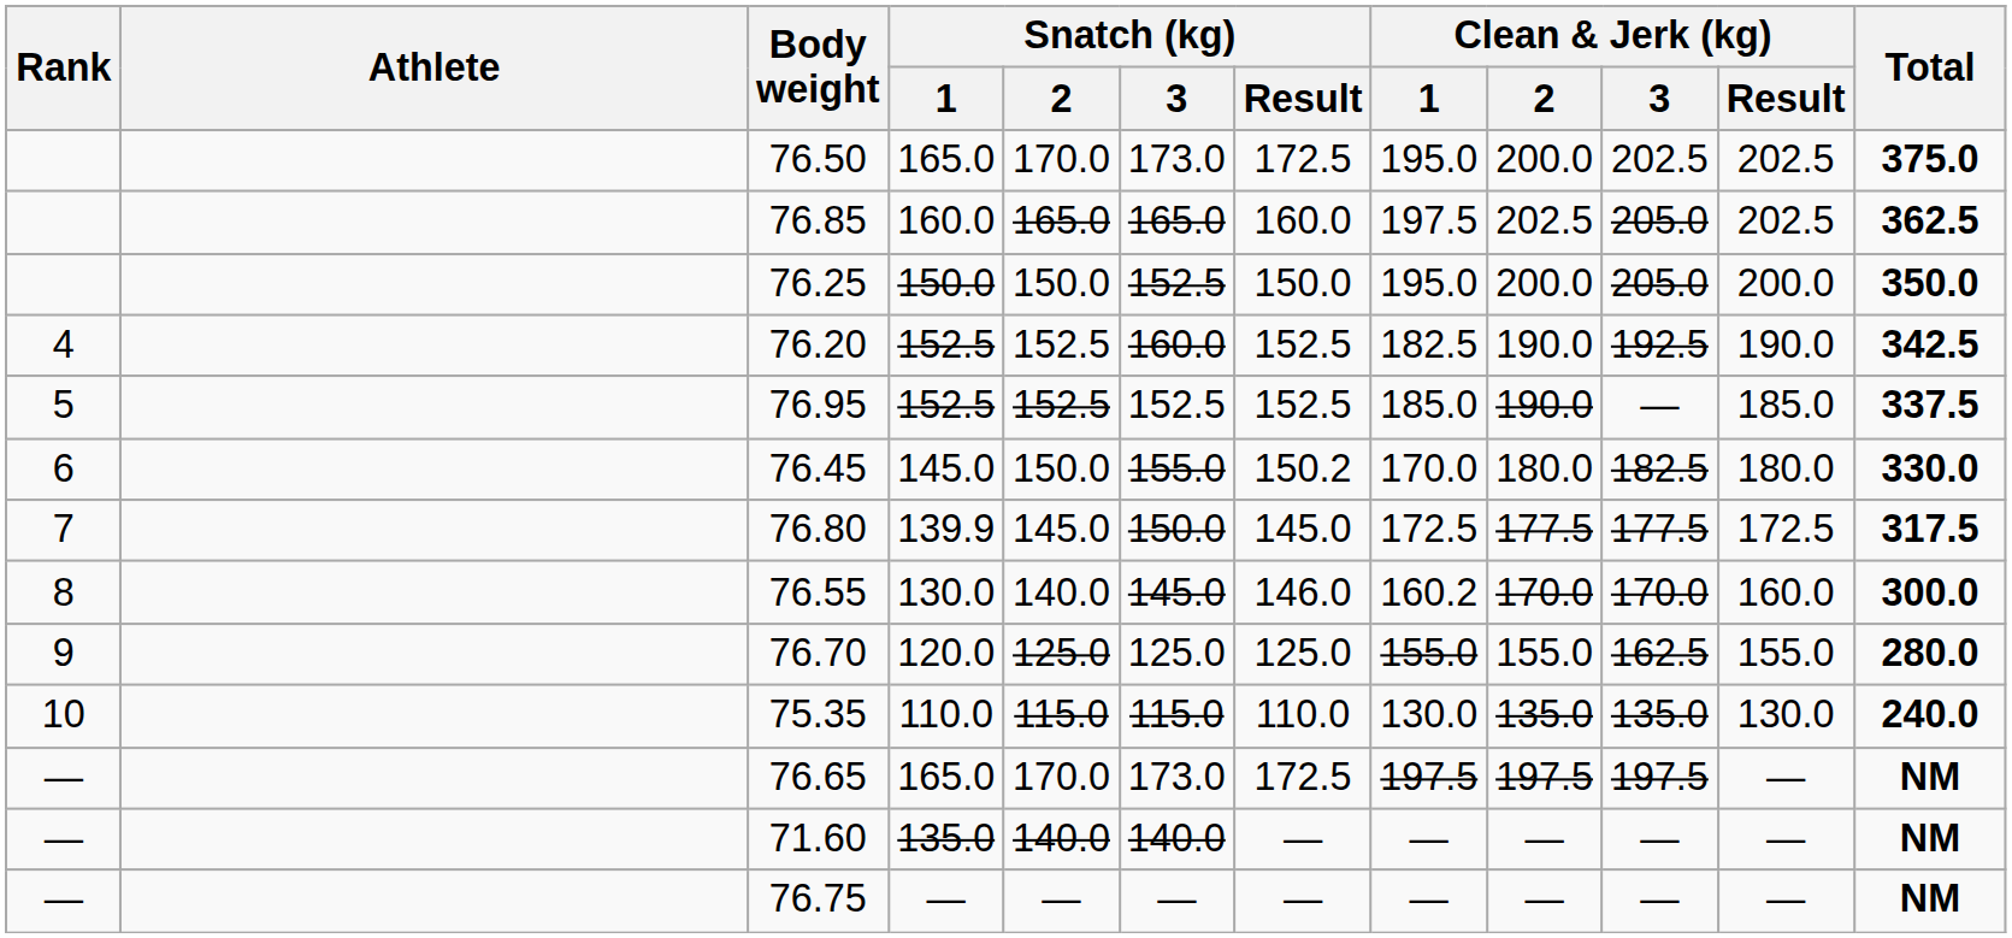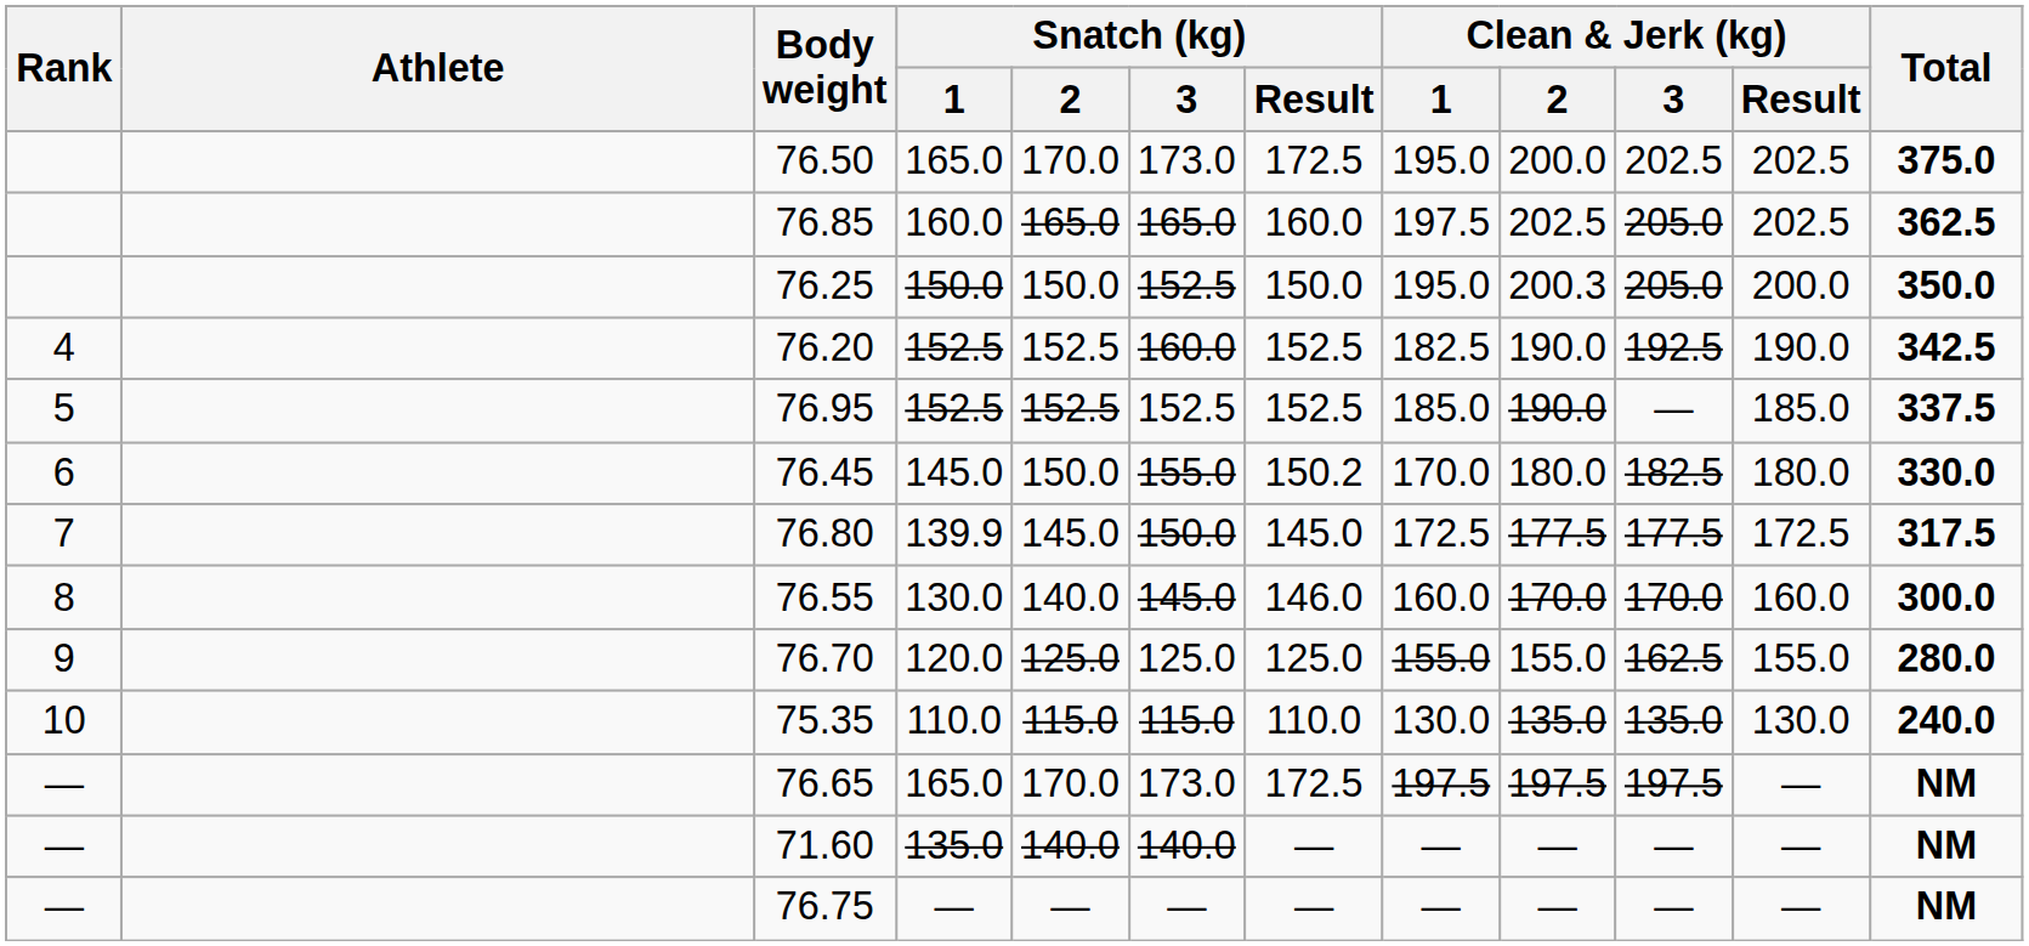 <table class = "wikitable" style="text-align:center;">
 <tr>
 <th rowspan=2 width=40>Rank</th>
 <th rowspan=2 width=250>Athlete</th>
 <th rowspan=2 width=50>Body weight</th>
 <th colspan=4>Snatch (kg)</th>
 <th colspan=4>Clean & Jerk (kg)</th>
 <th rowspan=2 width=55>Total</th>
 </tr>
 <tr>
 <th width=35>1</th>
 <th width=35>2</th>
 <th width=35>3</th>
 <th width=45>Result</th>
 <th width=35>1</th>
 <th width=35>2</th>
 <th width=35>3</th>
 <th width=45>Result</th>
 </tr>
 <tr>
 <td></td>
 <td align=left></td>
 <td>76.50</td>
 <td>165.0</td>
 <td>170.0</td>
 <td>173.0</td>
 <td>172.5</td>
 <td>195.0</td>
 <td>200.0</td>
 <td>202.5</td>
 <td>202.5</td>
 <td><strong>375.0</strong></td>
 </tr>
 <tr>
 <td></td>
 <td align=left></td>
 <td>76.85</td>
 <td>160.0</td>
 <td><s>165.0</s></td>
 <td><s>165.0</s></td>
 <td>160.0</td>
 <td>197.5</td>
 <td>202.5</td>
 <td><s>205.0</s></td>
 <td>202.5</td>
 <td><strong>362.5</strong></td>
 </tr>
 <tr>
 <td></td>
 <td align=left></td>
 <td>76.25</td>
 <td><s>150.0</s></td>
 <td>150.0</td>
 <td><s>152.5</s></td>
 <td>150.0</td>
 <td>195.0</td>
-<td>200.0</td>
+<td>200.3</td>
 <td><s>205.0</s></td>
 <td>200.0</td>
 <td><strong>350.0</strong></td>
 </tr>
 <tr>
 <td>4</td>
 <td align=left></td>
 <td>76.20</td>
 <td><s>152.5</s></td>
 <td>152.5</td>
 <td><s>160.0</s></td>
 <td>152.5</td>
 <td>182.5</td>
 <td>190.0</td>
 <td><s>192.5</s></td>
 <td>190.0</td>
 <td><strong>342.5</strong></td>
 </tr>
 <tr>
 <td>5</td>
 <td align=left></td>
 <td>76.95</td>
 <td><s>152.5</s></td>
 <td><s>152.5</s></td>
 <td>152.5</td>
 <td>152.5</td>
 <td>185.0</td>
 <td><s>190.0</s></td>
 <td>—</td>
 <td>185.0</td>
 <td><strong>337.5</strong></td>
 </tr>
 <tr>
 <td>6</td>
 <td align=left></td>
 <td>76.45</td>
 <td>145.0</td>
 <td>150.0</td>
 <td><s>155.0</s></td>
 <td>150.2</td>
 <td>170.0</td>
 <td>180.0</td>
 <td><s>182.5</s></td>
 <td>180.0</td>
 <td><strong>330.0</strong></td>
 </tr>
 <tr>
 <td>7</td>
 <td align=left></td>
 <td>76.80</td>
 <td>139.9</td>
 <td>145.0</td>
 <td><s>150.0</s></td>
 <td>145.0</td>
 <td>172.5</td>
 <td><s>177.5</s></td>
 <td><s>177.5</s></td>
 <td>172.5</td>
 <td><strong>317.5</strong></td>
 </tr>
 <tr>
 <td>8</td>
 <td align=left></td>
 <td>76.55</td>
 <td>130.0</td>
 <td>140.0</td>
 <td><s>145.0</s></td>
 <td>146.0</td>
-<td>160.2</td>
+<td>160.0</td>
 <td><s>170.0</s></td>
 <td><s>170.0</s></td>
 <td>160.0</td>
 <td><strong>300.0</strong></td>
 </tr>
 <tr>
 <td>9</td>
 <td align=left></td>
 <td>76.70</td>
 <td>120.0</td>
 <td><s>125.0</s></td>
 <td>125.0</td>
 <td>125.0</td>
 <td><s>155.0</s></td>
 <td>155.0</td>
 <td><s>162.5</s></td>
 <td>155.0</td>
 <td><strong>280.0</strong></td>
 </tr>
 <tr>
 <td>10</td>
 <td align=left></td>
 <td>75.35</td>
 <td>110.0</td>
 <td><s>115.0</s></td>
 <td><s>115.0</s></td>
 <td>110.0</td>
 <td>130.0</td>
 <td><s>135.0</s></td>
 <td><s>135.0</s></td>
 <td>130.0</td>
 <td><strong>240.0</strong></td>
 </tr>
 <tr>
 <td>—</td>
 <td align=left></td>
 <td>76.65</td>
 <td>165.0</td>
 <td>170.0</td>
 <td>173.0</td>
 <td>172.5</td>
 <td><s>197.5</s></td>
 <td><s>197.5</s></td>
 <td><s>197.5</s></td>
 <td>—</td>
 <td><strong>NM</strong></td>
 </tr>
 <tr>
 <td>—</td>
 <td align=left></td>
 <td>71.60</td>
 <td><s>135.0</s></td>
 <td><s>140.0</s></td>
 <td><s>140.0</s></td>
 <td>—</td>
 <td>—</td>
 <td>—</td>
 <td>—</td>
 <td>—</td>
 <td><strong>NM</strong></td>
 </tr>
 <tr>
 <td>—</td>
 <td align=left></td>
 <td>76.75</td>
 <td>—</td>
 <td>—</td>
 <td>—</td>
 <td>—</td>
 <td>—</td>
 <td>—</td>
 <td>—</td>
 <td>—</td>
 <td><strong>NM</strong></td>
 </tr>
 </table>
